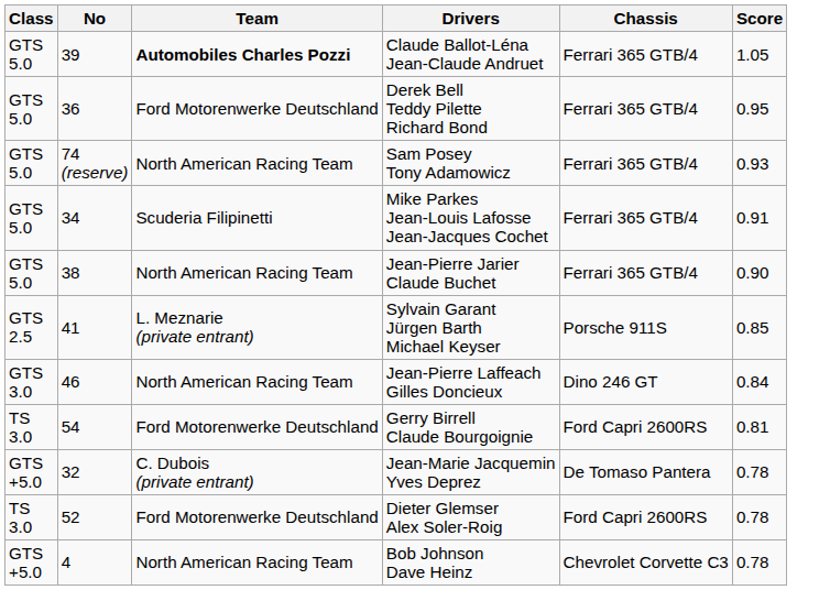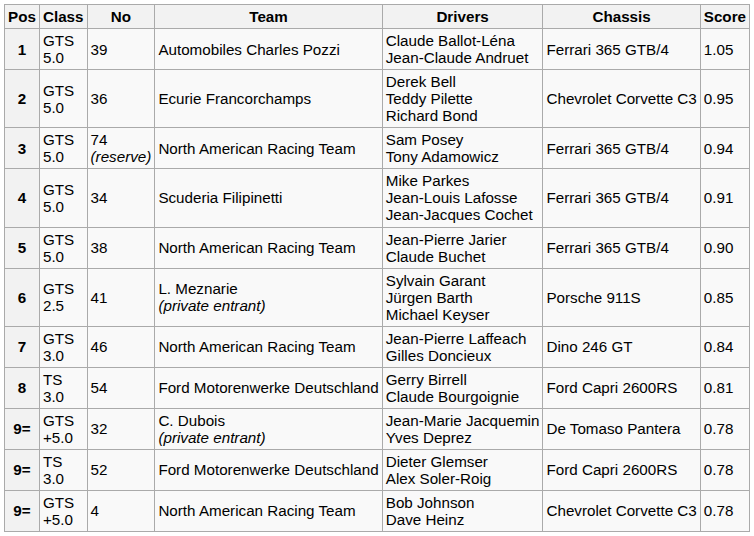 <table class="wikitable" style="font-size: 95%;">
 <tr>
+<th>Pos</th>
 <th>Class</th>
 <th>No</th>
 <th>Team</th>
 <th>Drivers</th>
 <th>Chassis</th>
 <th>Score</th>
 </tr>
 <tr>
+<th>1</th>
 <td>GTS<br>5.0</td>
 <td>39</td>
-<td><strong> Automobiles Charles Pozzi</strong></td>
+<td> Automobiles Charles Pozzi</td>
 <td> Claude Ballot-Léna<br> Jean-Claude Andruet</td>
 <td>Ferrari 365 GTB/4</td>
 <td>1.05</td>
 </tr>
 <tr>
+<th>2</th>
 <td>GTS<br>5.0</td>
 <td>36</td>
-<td> Ford Motorenwerke Deutschland</td>
+<td> Ecurie Francorchamps</td>
 <td> Derek Bell<br> Teddy Pilette<br> Richard Bond</td>
-<td>Ferrari 365 GTB/4</td>
+<td>Chevrolet Corvette C3</td>
 <td>0.95</td>
 </tr>
 <tr>
+<th>3</th>
 <td>GTS<br>5.0</td>
 <td>74<br><em>(reserve)</em></td>
 <td> North American Racing Team</td>
 <td> Sam Posey<br> Tony Adamowicz</td>
 <td>Ferrari 365 GTB/4</td>
-<td>0.93</td>
+<td>0.94</td>
 </tr>
 <tr>
+<th>4</th>
 <td>GTS<br>5.0</td>
 <td>34</td>
 <td> Scuderia Filipinetti</td>
 <td> Mike Parkes<br> Jean-Louis Lafosse<br> Jean-Jacques Cochet</td>
 <td>Ferrari 365 GTB/4</td>
 <td>0.91</td>
 </tr>
 <tr>
+<th>5</th>
 <td>GTS<br>5.0</td>
 <td>38</td>
 <td> North American Racing Team</td>
 <td> Jean-Pierre Jarier<br> Claude Buchet</td>
 <td>Ferrari 365 GTB/4</td>
 <td>0.90</td>
 </tr>
 <tr>
+<th>6</th>
 <td>GTS<br>2.5</td>
 <td>41</td>
 <td> L. Meznarie<br><em>(private entrant)</em></td>
 <td> Sylvain Garant<br> Jürgen Barth<br> Michael Keyser</td>
 <td>Porsche 911S</td>
 <td>0.85</td>
 </tr>
 <tr>
+<th>7</th>
 <td>GTS<br>3.0</td>
 <td>46</td>
 <td> North American Racing Team</td>
 <td> Jean-Pierre Laffeach<br> Gilles Doncieux</td>
 <td>Dino 246 GT</td>
 <td>0.84</td>
 </tr>
 <tr>
+<th>8</th>
 <td>TS<br>3.0</td>
 <td>54</td>
 <td> Ford Motorenwerke Deutschland</td>
 <td> Gerry Birrell<br> Claude Bourgoignie</td>
 <td>Ford Capri 2600RS</td>
 <td>0.81</td>
 </tr>
 <tr>
+<th>9=</th>
 <td>GTS<br>+5.0</td>
 <td>32</td>
 <td> C. Dubois<br><em>(private entrant)</em></td>
 <td> Jean-Marie Jacquemin<br> Yves Deprez</td>
 <td>De Tomaso Pantera</td>
 <td>0.78</td>
 </tr>
 <tr>
+<th>9=</th>
 <td>TS<br>3.0</td>
 <td>52</td>
 <td> Ford Motorenwerke Deutschland</td>
 <td> Dieter Glemser<br> Alex Soler-Roig</td>
 <td>Ford Capri 2600RS</td>
 <td>0.78</td>
 </tr>
 <tr>
+<th>9=</th>
 <td>GTS<br>+5.0</td>
 <td>4</td>
 <td> North American Racing Team</td>
 <td> Bob Johnson<br> Dave Heinz</td>
 <td>Chevrolet Corvette C3</td>
 <td>0.78</td>
 </tr>
 </table>
